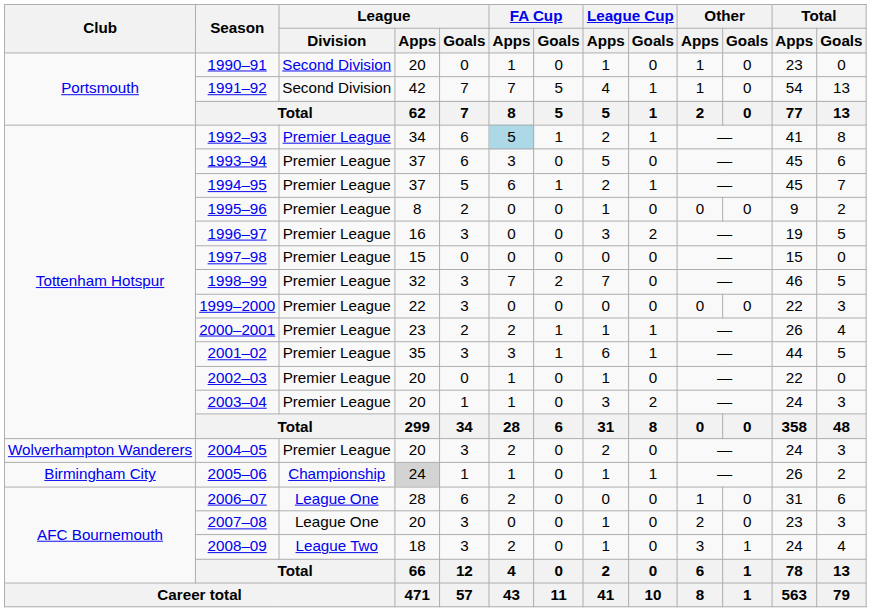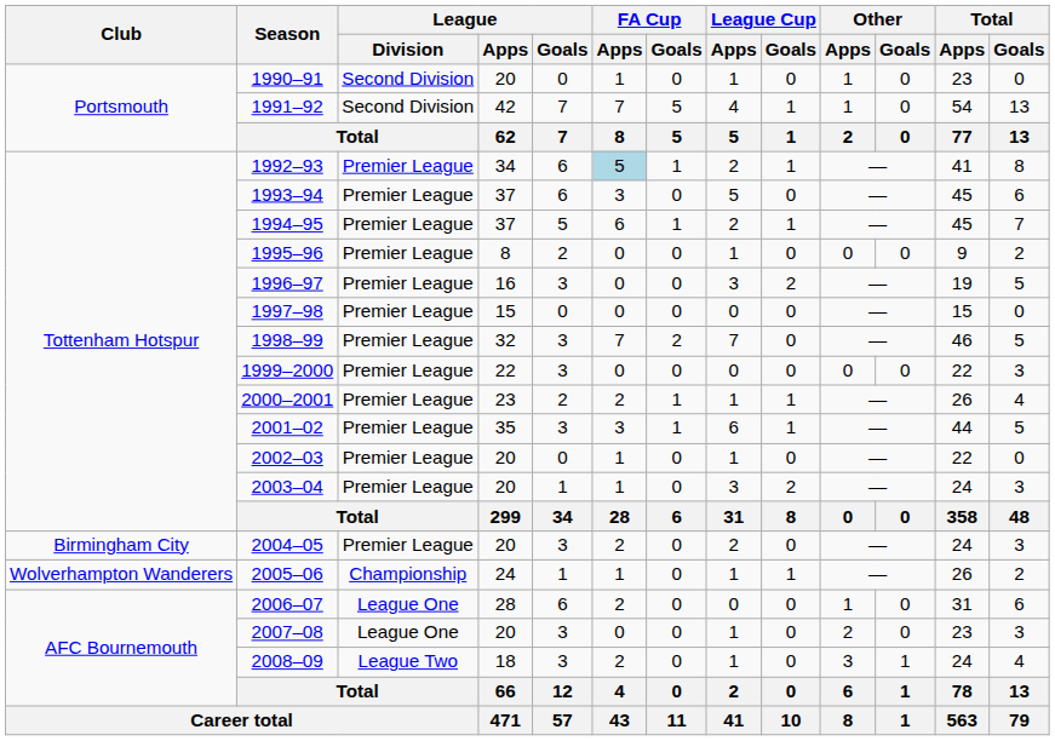 <table class="wikitable" style="text-align:center">
 <tr>
 <th rowspan="2">Club</th>
 <th rowspan="2">Season</th>
 <th colspan="3">League</th>
 <th colspan="2"><a href='#'>FA Cup</a></th>
 <th colspan="2"><a href='#'>League Cup</a></th>
 <th colspan="2">Other</th>
 <th colspan="2">Total</th>
 </tr>
 <tr>
 <th>Division</th>
 <th>Apps</th>
 <th>Goals</th>
 <th>Apps</th>
 <th>Goals</th>
 <th>Apps</th>
 <th>Goals</th>
 <th>Apps</th>
 <th>Goals</th>
 <th>Apps</th>
 <th>Goals</th>
 </tr>
 <tr>
 <td rowspan="3"><a href='#'>Portsmouth</a></td>
 <td><a href='#'>1990–91</a></td>
 <td><a href='#'>Second Division</a></td>
 <td>20</td>
 <td>0</td>
 <td>1</td>
 <td>0</td>
 <td>1</td>
 <td>0</td>
 <td>1</td>
 <td>0</td>
 <td>23</td>
 <td>0</td>
 </tr>
 <tr>
 <td><a href='#'>1991–92</a></td>
 <td>Second Division</td>
 <td>42</td>
 <td>7</td>
 <td>7</td>
 <td>5</td>
 <td>4</td>
 <td>1</td>
 <td>1</td>
 <td>0</td>
 <td>54</td>
 <td>13</td>
 </tr>
 <tr>
 <th colspan="2">Total</th>
 <th>62</th>
 <th>7</th>
 <th>8</th>
 <th>5</th>
 <th>5</th>
 <th>1</th>
 <th>2</th>
 <th>0</th>
 <th>77</th>
 <th>13</th>
 </tr>
 <tr>
 <td rowspan="13"><a href='#'>Tottenham Hotspur</a></td>
 <td><a href='#'>1992–93</a></td>
 <td><a href='#'>Premier League</a></td>
 <td>34</td>
 <td>6</td>
 <td style="background: lightblue;">5</td>
 <td>1</td>
 <td>2</td>
 <td>1</td>
 <td colspan="2">—</td>
 <td>41</td>
 <td>8</td>
 </tr>
 <tr>
 <td><a href='#'>1993–94</a></td>
 <td>Premier League</td>
 <td>37</td>
 <td>6</td>
 <td>3</td>
 <td>0</td>
 <td>5</td>
 <td>0</td>
 <td colspan="2">—</td>
 <td>45</td>
 <td>6</td>
 </tr>
 <tr>
 <td><a href='#'>1994–95</a></td>
 <td>Premier League</td>
 <td>37</td>
 <td>5</td>
 <td>6</td>
 <td>1</td>
 <td>2</td>
 <td>1</td>
 <td colspan="2">—</td>
 <td>45</td>
 <td>7</td>
 </tr>
 <tr>
 <td><a href='#'>1995–96</a></td>
 <td>Premier League</td>
 <td>8</td>
 <td>2</td>
 <td>0</td>
 <td>0</td>
 <td>1</td>
 <td>0</td>
 <td>0</td>
 <td>0</td>
 <td>9</td>
 <td>2</td>
 </tr>
 <tr>
 <td><a href='#'>1996–97</a></td>
 <td>Premier League</td>
 <td>16</td>
 <td>3</td>
 <td>0</td>
 <td>0</td>
 <td>3</td>
 <td>2</td>
 <td colspan="2">—</td>
 <td>19</td>
 <td>5</td>
 </tr>
 <tr>
 <td><a href='#'>1997–98</a></td>
 <td>Premier League</td>
 <td>15</td>
 <td>0</td>
 <td>0</td>
 <td>0</td>
 <td>0</td>
 <td>0</td>
 <td colspan="2">—</td>
 <td>15</td>
 <td>0</td>
 </tr>
 <tr>
 <td><a href='#'>1998–99</a></td>
 <td>Premier League</td>
 <td>32</td>
 <td>3</td>
 <td>7</td>
 <td>2</td>
 <td>7</td>
 <td>0</td>
 <td colspan="2">—</td>
 <td>46</td>
 <td>5</td>
 </tr>
 <tr>
 <td><a href='#'>1999–2000</a></td>
 <td>Premier League</td>
 <td>22</td>
 <td>3</td>
 <td>0</td>
 <td>0</td>
 <td>0</td>
 <td>0</td>
 <td>0</td>
 <td>0</td>
 <td>22</td>
 <td>3</td>
 </tr>
 <tr>
 <td><a href='#'>2000–2001</a></td>
 <td>Premier League</td>
 <td>23</td>
 <td>2</td>
 <td>2</td>
 <td>1</td>
 <td>1</td>
 <td>1</td>
 <td colspan="2">—</td>
 <td>26</td>
 <td>4</td>
 </tr>
 <tr>
 <td><a href='#'>2001–02</a></td>
 <td>Premier League</td>
 <td>35</td>
 <td>3</td>
 <td>3</td>
 <td>1</td>
 <td>6</td>
 <td>1</td>
 <td colspan="2">—</td>
 <td>44</td>
 <td>5</td>
 </tr>
 <tr>
 <td><a href='#'>2002–03</a></td>
 <td>Premier League</td>
 <td>20</td>
 <td>0</td>
 <td>1</td>
 <td>0</td>
 <td>1</td>
 <td>0</td>
 <td colspan="2">—</td>
 <td>22</td>
 <td>0</td>
 </tr>
 <tr>
 <td><a href='#'>2003–04</a></td>
 <td>Premier League</td>
 <td>20</td>
 <td>1</td>
 <td>1</td>
 <td>0</td>
 <td>3</td>
 <td>2</td>
 <td colspan="2">—</td>
 <td>24</td>
 <td>3</td>
 </tr>
 <tr>
 <th colspan="2">Total</th>
 <th>299</th>
 <th>34</th>
 <th>28</th>
 <th>6</th>
 <th>31</th>
 <th>8</th>
 <th>0</th>
 <th>0</th>
 <th>358</th>
 <th>48</th>
 </tr>
 <tr>
-<td><a href='#'>Wolverhampton Wanderers</a></td>
+<td><a href='#'>Birmingham City</a></td>
 <td><a href='#'>2004–05</a></td>
 <td>Premier League</td>
 <td>20</td>
 <td>3</td>
 <td>2</td>
 <td>0</td>
 <td>2</td>
 <td>0</td>
 <td colspan="2">—</td>
 <td>24</td>
 <td>3</td>
 </tr>
 <tr>
-<td><a href='#'>Birmingham City</a></td>
+<td><a href='#'>Wolverhampton Wanderers</a></td>
 <td><a href='#'>2005–06</a></td>
 <td><a href='#'>Championship</a></td>
-<td style="background: lightgrey;">24</td>
+<td>24</td>
 <td>1</td>
 <td>1</td>
 <td>0</td>
 <td>1</td>
 <td>1</td>
 <td colspan="2">—</td>
 <td>26</td>
 <td>2</td>
 </tr>
 <tr>
 <td rowspan="4"><a href='#'>AFC Bournemouth</a></td>
 <td><a href='#'>2006–07</a></td>
 <td><a href='#'>League One</a></td>
 <td>28</td>
 <td>6</td>
 <td>2</td>
 <td>0</td>
 <td>0</td>
 <td>0</td>
 <td>1</td>
 <td>0</td>
 <td>31</td>
 <td>6</td>
 </tr>
 <tr>
 <td><a href='#'>2007–08</a></td>
 <td>League One</td>
 <td>20</td>
 <td>3</td>
 <td>0</td>
 <td>0</td>
 <td>1</td>
 <td>0</td>
 <td>2</td>
 <td>0</td>
 <td>23</td>
 <td>3</td>
 </tr>
 <tr>
 <td><a href='#'>2008–09</a></td>
 <td><a href='#'>League Two</a></td>
 <td>18</td>
 <td>3</td>
 <td>2</td>
 <td>0</td>
 <td>1</td>
 <td>0</td>
 <td>3</td>
 <td>1</td>
 <td>24</td>
 <td>4</td>
 </tr>
 <tr>
 <th colspan="2">Total</th>
 <th>66</th>
 <th>12</th>
 <th>4</th>
 <th>0</th>
 <th>2</th>
 <th>0</th>
 <th>6</th>
 <th>1</th>
 <th>78</th>
 <th>13</th>
 </tr>
 <tr>
 <th colspan="3">Career total</th>
 <th>471</th>
 <th>57</th>
 <th>43</th>
 <th>11</th>
 <th>41</th>
 <th>10</th>
 <th>8</th>
 <th>1</th>
 <th>563</th>
 <th>79</th>
 </tr>
 </table>
